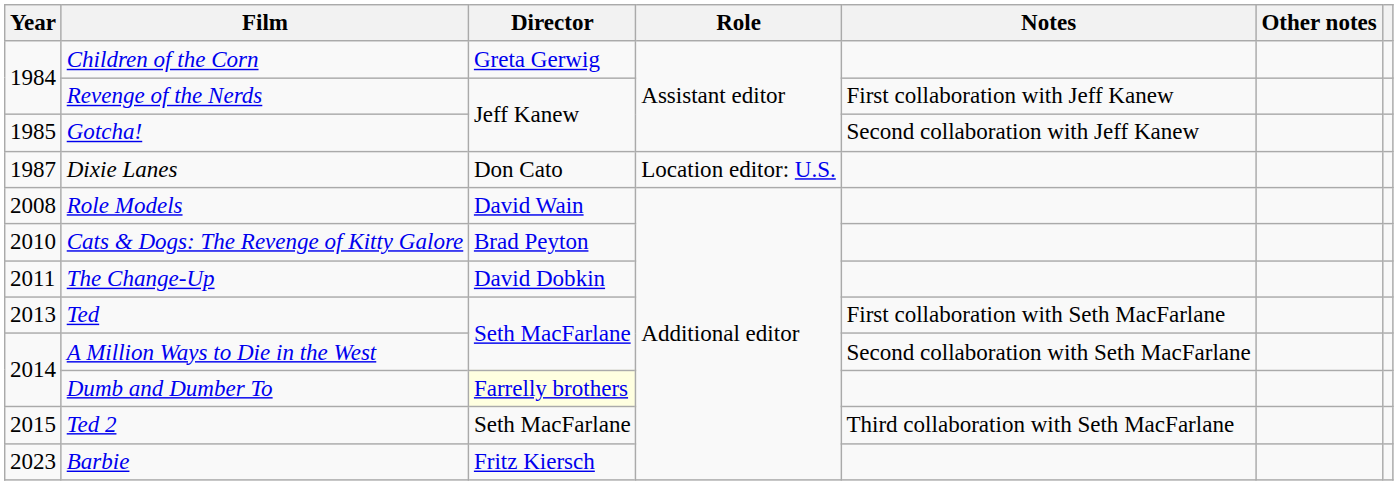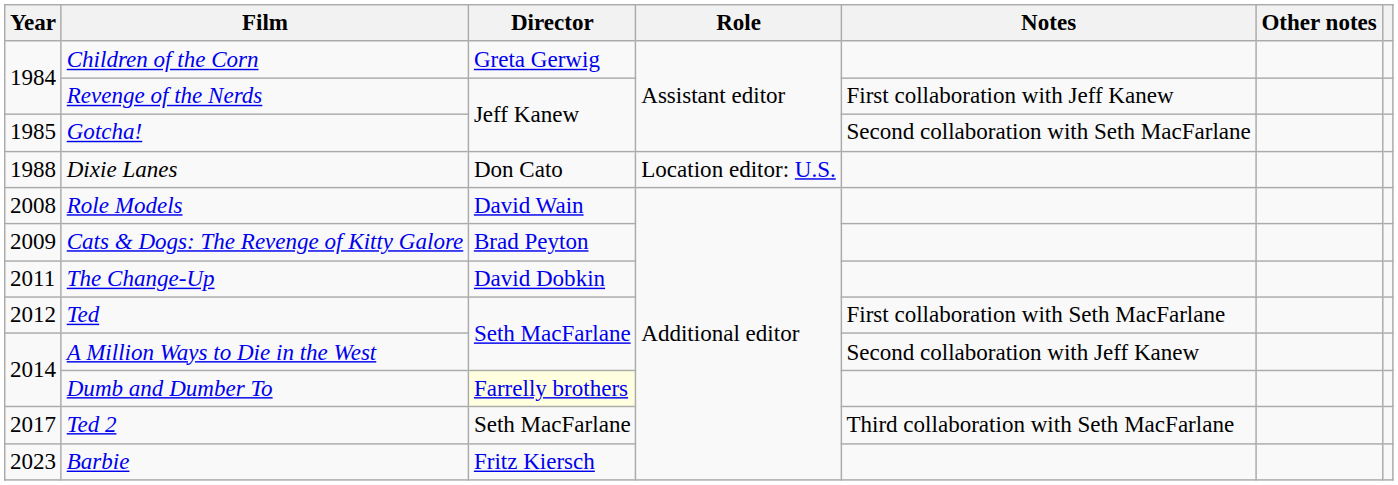 <table class="wikitable">
 <tr>
 <th>Year</th>
 <th>Film</th>
 <th>Director</th>
 <th>Role</th>
 <th>Notes</th>
 <th>Other notes</th>
 <th></th>
 </tr>
 <tr>
 <td rowspan=2>1984</td>
 <td><em><a href='#'>Children of the Corn</a></em></td>
 <td><a href='#'>Greta Gerwig</a></td>
 <td rowspan=3>Assistant editor</td>
 <td></td>
 <td></td>
 <td></td>
 </tr>
 <tr>
 <td><em><a href='#'>Revenge of the Nerds</a></em></td>
 <td rowspan=2>Jeff Kanew</td>
 <td>First collaboration with Jeff Kanew</td>
 <td><small></small></td>
 <td></td>
 </tr>
 <tr>
 <td>1985</td>
 <td><em><a href='#'>Gotcha!</a></em></td>
-<td>Second collaboration with Jeff Kanew</td>
+<td>Second collaboration with Seth MacFarlane</td>
 <td></td>
 <td></td>
 </tr>
 <tr>
-<td>1987</td>
+<td>1988</td>
 <td><em>Dixie Lanes</em></td>
 <td>Don Cato</td>
 <td>Location editor: <a href='#'>U.S.</a></td>
 <td></td>
 <td></td>
 <td></td>
 </tr>
 <tr>
 <td>2008</td>
 <td><em><a href='#'>Role Models</a></em></td>
 <td><a href='#'>David Wain</a></td>
 <td rowspan=8>Additional editor</td>
 <td></td>
 <td></td>
 <td></td>
 </tr>
 <tr>
-<td>2010</td>
+<td>2009</td>
 <td><em><a href='#'>Cats & Dogs: The Revenge of Kitty Galore</a></em></td>
 <td><a href='#'>Brad Peyton</a></td>
 <td></td>
 <td></td>
 <td></td>
 </tr>
 <tr>
 <td>2011</td>
 <td><em><a href='#'>The Change-Up</a></em></td>
 <td><a href='#'>David Dobkin</a></td>
 <td></td>
 <td></td>
 <td></td>
 </tr>
 <tr>
-<td>2013</td>
+<td>2012</td>
 <td><em><a href='#'>Ted</a></em></td>
 <td rowspan=2><a href='#'>Seth MacFarlane</a></td>
 <td>First collaboration with Seth MacFarlane</td>
 <td></td>
 <td></td>
 </tr>
 <tr>
 <td rowspan=2>2014</td>
 <td><em><a href='#'>A Million Ways to Die in the West</a></em></td>
-<td>Second collaboration with Seth MacFarlane</td>
+<td>Second collaboration with Jeff Kanew</td>
 <td></td>
 <td></td>
 </tr>
 <tr>
 <td><em><a href='#'>Dumb and Dumber To</a></em></td>
 <td style="background: lightyellow;"><a href='#'>Farrelly brothers</a></td>
 <td></td>
 <td></td>
 <td></td>
 </tr>
 <tr>
-<td>2015</td>
+<td>2017</td>
 <td><em><a href='#'>Ted 2</a></em></td>
 <td>Seth MacFarlane</td>
 <td>Third collaboration with Seth MacFarlane</td>
 <td></td>
 <td></td>
 </tr>
 <tr>
 <td>2023</td>
 <td><em><a href='#'>Barbie</a></em></td>
 <td><a href='#'>Fritz Kiersch</a></td>
 <td></td>
 <td></td>
 <td></td>
 </tr>
 </table>
